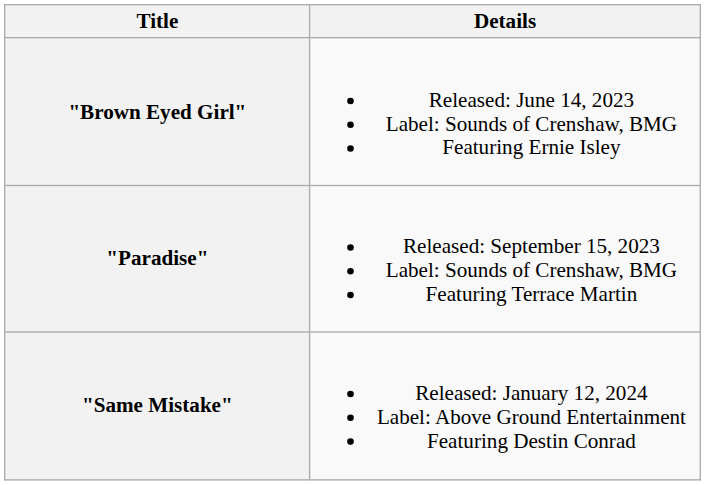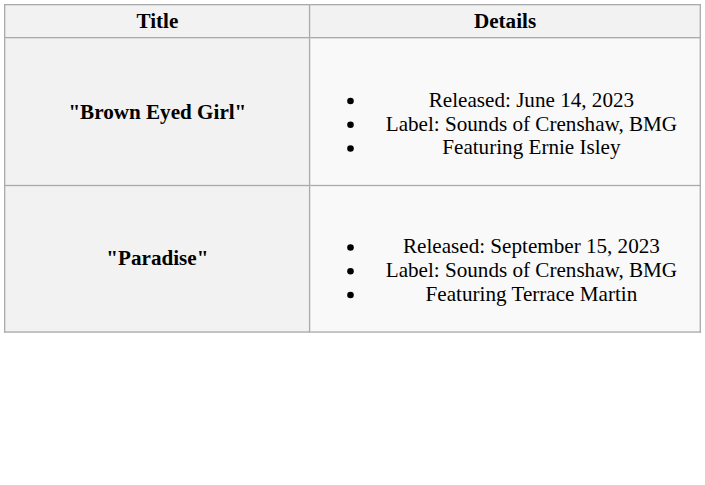 <table class="wikitable plainrowheaders" style="text-align:center;">
 <tr>
 <th scope="col" style="width:14em;">Title</th>
 <th scope="col" style="width:18em;">Details</th>
 </tr>
 <tr>
 <th scope="row">"Brown Eyed Girl"</th>
 <td><br><ul><li>Released: June 14, 2023</li><li>Label: Sounds of Crenshaw, BMG</li><li>Featuring Ernie Isley</li></ul></td>
 </tr>
 <tr>
 <th scope="row">"Paradise"</th>
 <td><br><ul><li>Released: September 15, 2023</li><li>Label: Sounds of Crenshaw, BMG</li><li>Featuring Terrace Martin</li></ul></td>
 </tr>
-<tr>
-<th scope="row">"Same Mistake"</th>
-<td><br><ul><li>Released: January 12, 2024</li><li>Label: Above Ground Entertainment</li><li>Featuring Destin Conrad</li></ul></td>
-</tr>
 </table>
